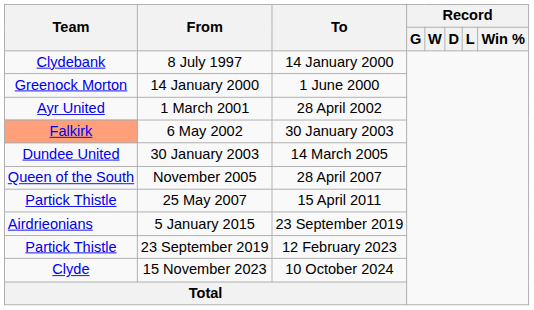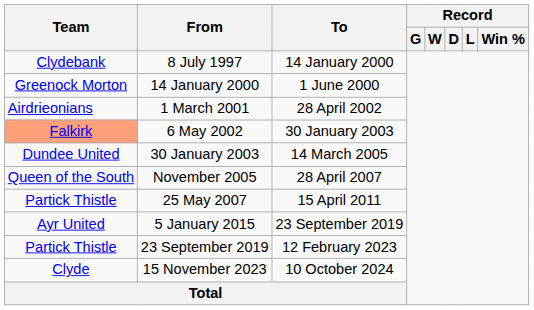 <table class="wikitable" style="text-align: center">
 <tr>
 <th rowspan="2">Team</th>
 <th rowspan="2">From</th>
 <th rowspan="2">To</th>
 <th colspan="5">Record</th>
 </tr>
 <tr>
 <th>G</th>
 <th>W</th>
 <th>D</th>
 <th>L</th>
 <th>Win %</th>
 </tr>
 <tr>
 <td align=centre><a href='#'>Clydebank</a></td>
 <td align=centre>8 July 1997</td>
 <td align=centre>14 January 2000<br></td>
 </tr>
 <tr>
 <td align=centre><a href='#'>Greenock Morton</a></td>
 <td align=centre>14 January 2000</td>
 <td align=centre>1 June 2000<br></td>
 </tr>
 <tr>
-<td align=centre><a href='#'>Ayr United</a></td>
+<td align=left><a href='#'>Airdrieonians</a></td>
 <td align=centre>1 March 2001</td>
 <td align=centre>28 April 2002<br></td>
 </tr>
 <tr>
 <td align=centre style="background: lightsalmon;"><a href='#'>Falkirk</a></td>
 <td align=centre>6 May 2002</td>
 <td align=centre>30 January 2003<br></td>
 </tr>
 <tr>
 <td align=centre><a href='#'>Dundee United</a></td>
 <td align=centre>30 January 2003</td>
 <td align=centre>14 March 2005<br></td>
 </tr>
 <tr>
 <td align=centre><a href='#'>Queen of the South</a></td>
 <td align=centre>November 2005</td>
 <td align=centre>28 April 2007<br></td>
 </tr>
 <tr>
 <td align=centre><a href='#'>Partick Thistle</a></td>
 <td align=centre>25 May 2007</td>
 <td align=centre>15 April 2011<br></td>
 </tr>
 <tr>
-<td align=left><a href='#'>Airdrieonians</a></td>
+<td align=centre><a href='#'>Ayr United</a></td>
 <td align=centre>5 January 2015</td>
 <td align=centre>23 September 2019<br></td>
 </tr>
 <tr>
 <td align=centre><a href='#'>Partick Thistle</a></td>
 <td align=centre>23 September 2019</td>
 <td align=centre>12 February 2023<br></td>
 </tr>
 <tr>
 <td align=centre><a href='#'>Clyde</a></td>
 <td align=centre>15 November 2023</td>
 <td align=centre>10 October 2024<br></td>
 </tr>
 <tr>
 <th colspan=3>Total<br></th>
 </tr>
 </table>
